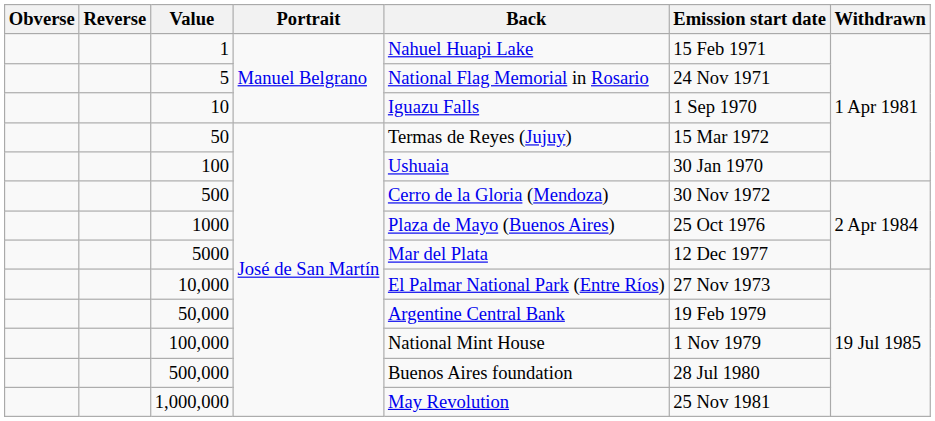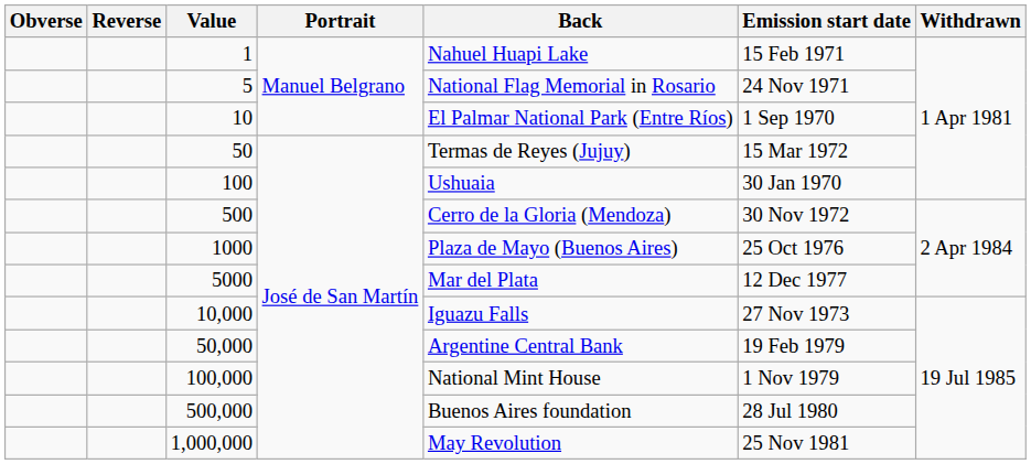 <table class="wikitable">
 <tr>
 <th>Obverse</th>
 <th>Reverse</th>
 <th>Value</th>
 <th>Portrait</th>
 <th>Back</th>
 <th>Emission start date</th>
 <th>Withdrawn</th>
 </tr>
 <tr>
 <td></td>
 <td></td>
 <td style="text-align:right;">1</td>
 <td rowspan="3"><a href='#'>Manuel Belgrano</a></td>
 <td><a href='#'>Nahuel Huapi Lake</a></td>
 <td>15 Feb 1971</td>
 <td rowspan="5">1 Apr 1981</td>
 </tr>
 <tr>
 <td></td>
 <td></td>
 <td style="text-align:right;">5</td>
 <td><a href='#'>National Flag Memorial</a> in <a href='#'>Rosario</a></td>
 <td>24 Nov 1971</td>
 </tr>
 <tr>
 <td></td>
 <td></td>
 <td style="text-align:right;">10</td>
-<td><a href='#'>Iguazu Falls</a></td>
+<td><a href='#'>El Palmar National Park</a> (<a href='#'>Entre Ríos</a>)</td>
 <td>1 Sep 1970</td>
 </tr>
 <tr>
 <td></td>
 <td></td>
 <td style="text-align:right;">50</td>
 <td rowspan="10"><a href='#'>José de San Martín</a></td>
 <td>Termas de Reyes (<a href='#'>Jujuy</a>)</td>
 <td>15 Mar 1972</td>
 </tr>
 <tr>
 <td></td>
 <td></td>
 <td style="text-align:right;">100</td>
 <td><a href='#'>Ushuaia</a></td>
 <td>30 Jan 1970</td>
 </tr>
 <tr>
 <td></td>
 <td></td>
 <td style="text-align:right;">500</td>
 <td><a href='#'>Cerro de la Gloria</a> (<a href='#'>Mendoza</a>)</td>
 <td>30 Nov 1972</td>
 <td rowspan="3">2 Apr 1984</td>
 </tr>
 <tr>
 <td></td>
 <td></td>
 <td style="text-align:right;">1000</td>
 <td><a href='#'>Plaza de Mayo</a> (<a href='#'>Buenos Aires</a>)</td>
 <td>25 Oct 1976</td>
 </tr>
 <tr>
 <td></td>
 <td></td>
 <td style="text-align:right;">5000</td>
 <td><a href='#'>Mar del Plata</a></td>
 <td>12 Dec 1977</td>
 </tr>
 <tr>
 <td></td>
 <td></td>
 <td style="text-align:right;">10,000</td>
-<td><a href='#'>El Palmar National Park</a> (<a href='#'>Entre Ríos</a>)</td>
+<td><a href='#'>Iguazu Falls</a></td>
 <td>27 Nov 1973</td>
 <td rowspan="5">19 Jul 1985</td>
 </tr>
 <tr>
 <td></td>
 <td></td>
 <td style="text-align:right;">50,000</td>
 <td><a href='#'>Argentine Central Bank</a></td>
 <td>19 Feb 1979</td>
 </tr>
 <tr>
 <td></td>
 <td></td>
 <td style="text-align:right;">100,000</td>
 <td>National Mint House</td>
 <td>1 Nov 1979</td>
 </tr>
 <tr>
 <td></td>
 <td></td>
 <td style="text-align:right;">500,000</td>
 <td>Buenos Aires foundation</td>
 <td>28 Jul 1980</td>
 </tr>
 <tr>
 <td></td>
 <td></td>
 <td style="text-align:right;">1,000,000</td>
 <td><a href='#'>May Revolution</a></td>
 <td>25 Nov 1981</td>
 </tr>
 </table>
